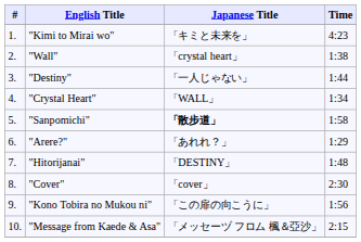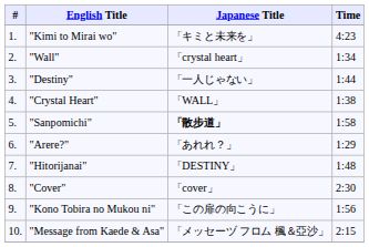 <table border="" cellpadding="4" cellspacing="0" style="border: 1px #aaaaaa solid; border-collapse: collapse; padding: 0.2em; margin: 1em 1em 1em 0; background: #f7f8ff; font-size:0.9em">
 <tr valign="middle" bgcolor="#e6e9ff">
 <th rowspan="1">#</th>
 <th rowspan="1"><a href='#'>English</a> Title</th>
 <th colspan="1"><a href='#'>Japanese</a> Title</th>
 <th rowspan="1">Time</th>
 </tr>
 <tr bgcolor="#e6e9ff">
 </tr>
 <tr>
 <td>1.</td>
 <td>"Kimi to Mirai wo"</td>
 <td>「キミと未来を」</td>
 <td>4:23</td>
 </tr>
 <tr>
 <td>2.</td>
 <td>"Wall"</td>
 <td>「crystal heart」</td>
-<td>1:38</td>
+<td>1:34</td>
 </tr>
 <tr>
 <td>3.</td>
 <td>"Destiny"</td>
 <td>「一人じゃない」</td>
 <td>1:44</td>
 </tr>
 <tr>
 <td>4.</td>
 <td>"Crystal Heart"</td>
 <td>「WALL」</td>
-<td>1:34</td>
+<td>1:38</td>
 </tr>
 <tr>
 <td>5.</td>
 <td>"Sanpomichi"</td>
 <td><strong>「散步道」</strong></td>
 <td>1:58</td>
 </tr>
 <tr>
 <td>6.</td>
 <td>"Arere?"</td>
 <td>「あれれ？」</td>
 <td>1:29</td>
 </tr>
 <tr>
 <td>7.</td>
 <td>"Hitorijanai"</td>
 <td>「DESTINY」</td>
 <td>1:48</td>
 </tr>
 <tr>
 <td>8.</td>
 <td>"Cover"</td>
 <td>「cover」</td>
 <td>2:30</td>
 </tr>
 <tr>
 <td>9.</td>
 <td>"Kono Tobira no Mukou ni"</td>
 <td>「この扉の向こうに」</td>
 <td>1:56</td>
 </tr>
 <tr>
 <td>10.</td>
 <td>"Message from Kaede & Asa"</td>
 <td>「メッセーヅ フロム 楓＆亞沙」</td>
 <td>2:15</td>
 </tr>
 <tr>
 </tr>
 </table>
